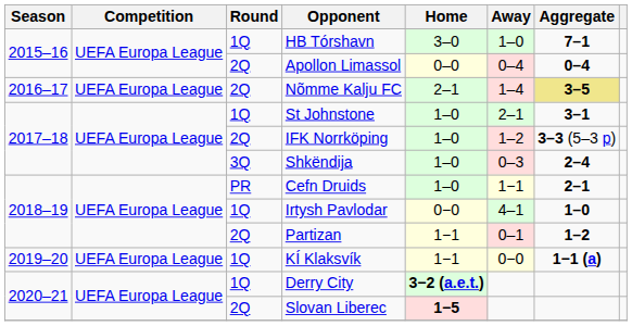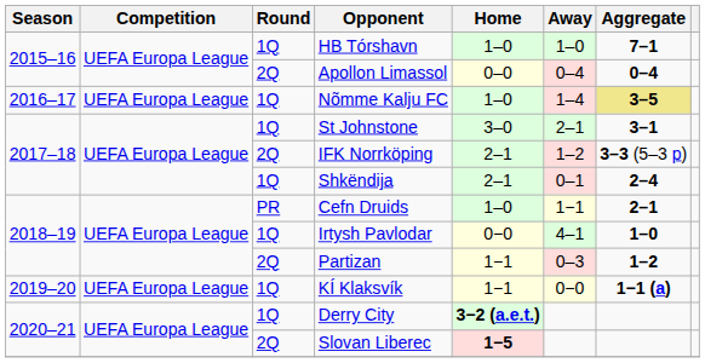 <table class="wikitable" style="text-align:left;">
 <tr>
 <th>Season</th>
 <th>Competition</th>
 <th>Round</th>
 <th>Opponent</th>
 <th>Home</th>
 <th>Away</th>
 <th>Aggregate</th>
 <th></th>
 </tr>
 <tr>
 <td rowspan="2"><a href='#'>2015–16</a></td>
 <td rowspan="2"><a href='#'>UEFA Europa League</a></td>
 <td><a href='#'>1Q</a></td>
 <td> <a href='#'>HB Tórshavn</a></td>
-<td style="text-align:center; background:#dfd;">3–0</td>
+<td style="text-align:center; background:#dfd;">1–0</td>
 <td style="text-align:center; background:#dfd;">1–0</td>
 <td style="text-align:center;"><strong>7–1</strong></td>
 <td></td>
 </tr>
 <tr>
 <td><a href='#'>2Q</a></td>
 <td> <a href='#'>Apollon Limassol</a></td>
 <td style="text-align:center; background:#ffd;">0–0</td>
 <td style="text-align:center; background:#fdd;">0–4</td>
 <td style="text-align:center;"><strong>0–4</strong></td>
 <td></td>
 </tr>
 <tr>
 <td><a href='#'>2016–17</a></td>
 <td><a href='#'>UEFA Europa League</a></td>
-<td><a href='#'>2Q</a></td>
+<td><a href='#'>1Q</a></td>
 <td> <a href='#'>Nõmme Kalju FC</a></td>
-<td style="text-align:center; background:#dfd;">2–1</td>
+<td style="text-align:center; background:#dfd;">1–0</td>
 <td style="text-align:center; background:#fdd;">1–4</td>
 <td style="background: khaki; text-align:center;"><strong>3–5</strong></td>
 <td></td>
 </tr>
 <tr>
 <td rowspan="3"><a href='#'>2017–18</a></td>
 <td rowspan="3"><a href='#'>UEFA Europa League</a></td>
 <td><a href='#'>1Q</a></td>
 <td> <a href='#'>St Johnstone</a></td>
-<td style="text-align:center; background:#dfd;">1–0</td>
+<td style="text-align:center; background:#dfd;">3–0</td>
 <td style="text-align:center; background:#dfd;">2–1</td>
 <td style="text-align:center;"><strong>3–1</strong></td>
 <td></td>
 </tr>
 <tr>
 <td><a href='#'>2Q</a></td>
 <td> <a href='#'>IFK Norrköping</a></td>
-<td style="text-align:center; background:#dfd;">1–0</td>
+<td style="text-align:center; background:#dfd;">2–1</td>
 <td style="text-align:center; background:#fdd;">1–2</td>
 <td style="text-align:center;"><strong>3–3</strong> (5–3 <a href='#'>p</a>)</td>
 <td></td>
 </tr>
 <tr>
-<td><a href='#'>3Q</a></td>
+<td><a href='#'>1Q</a></td>
 <td> <a href='#'>Shkëndija</a></td>
-<td style="text-align:center; background:#dfd;">1–0</td>
-<td style="text-align:center; background:#fdd;">0–3</td>
+<td style="text-align:center; background:#dfd;">2–1</td>
+<td style="text-align:center; background:#fdd;">0–1</td>
 <td style="text-align:center;"><strong>2–4</strong></td>
 <td></td>
 </tr>
 <tr>
 <td rowspan="3"><a href='#'>2018–19</a></td>
 <td rowspan="3"><a href='#'>UEFA Europa League</a></td>
 <td><a href='#'>PR</a></td>
 <td> <a href='#'>Cefn Druids</a></td>
 <td style="text-align:center; background:#dfd;">1–0</td>
 <td bgcolor="#ffffdd" style="text-align:center;">1−1</td>
 <td style="text-align:center;"><strong>2–1</strong></td>
 <td></td>
 </tr>
 <tr>
 <td><a href='#'>1Q</a></td>
 <td> <a href='#'>Irtysh Pavlodar</a></td>
 <td bgcolor="#ffffdd" style="text-align:center;">0−0</td>
 <td style="text-align:center; background:#dfd;">4–1</td>
 <td style="text-align:center;"><strong>1–0</strong></td>
 <td></td>
 </tr>
 <tr>
 <td><a href='#'>2Q</a></td>
 <td> <a href='#'>Partizan</a></td>
 <td bgcolor="#ffffdd" style="text-align:center;">1−1</td>
-<td style="text-align:center; background:#fdd;">0–1</td>
+<td style="text-align:center; background:#fdd;">0–3</td>
 <td style="text-align:center;"><strong>1–2</strong></td>
 <td></td>
 </tr>
 <tr>
 <td><a href='#'>2019–20</a></td>
 <td><a href='#'>UEFA Europa League</a></td>
 <td><a href='#'>1Q</a></td>
 <td> <a href='#'>KÍ Klaksvík</a></td>
 <td bgcolor="#ffffdd" style="text-align:center;">1−1</td>
 <td bgcolor="#ffffdd" style="text-align:center;">0−0</td>
 <td style="text-align:center;"><strong>1−1 (<a href='#'>a</a>)</strong></td>
 <td></td>
 </tr>
 <tr>
 <td rowspan="2"><a href='#'>2020–21</a></td>
 <td rowspan="2"><a href='#'>UEFA Europa League</a></td>
 <td><a href='#'>1Q</a></td>
 <td> <a href='#'>Derry City</a></td>
 <td bgcolor="#dfd" style="text-align:center;"><strong>3−2 (<a href='#'>a.e.t.</a>)</strong></td>
 <td></td>
 <td></td>
 <td></td>
 </tr>
 <tr>
 <td><a href='#'>2Q</a></td>
 <td> <a href='#'>Slovan Liberec</a></td>
 <td bgcolor="#fdd" style="text-align:center;"><strong>1−5</strong></td>
 <td></td>
 <td></td>
 <td></td>
 </tr>
 <tr>
 </tr>
 </table>
